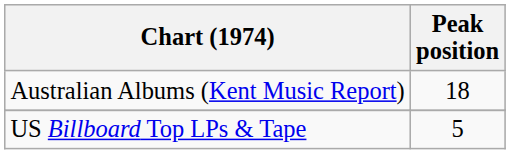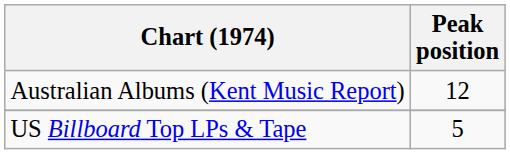 <table class="wikitable sortable">
 <tr>
 <th align="left">Chart (1974)</th>
 <th align="left">Peak<br>position</th>
 </tr>
 <tr>
 <td align="left">Australian Albums (<a href='#'>Kent Music Report</a>)</td>
-<td align="center">18</td>
+<td align="center">12</td>
 </tr>
 <tr>
 </tr>
 <tr>
 </tr>
 <tr>
 </tr>
 <tr>
 <td align="left">US <a href='#'><em>Billboard</em> Top LPs & Tape</a></td>
 <td style="text-align:center;">5</td>
 </tr>
 </table>
